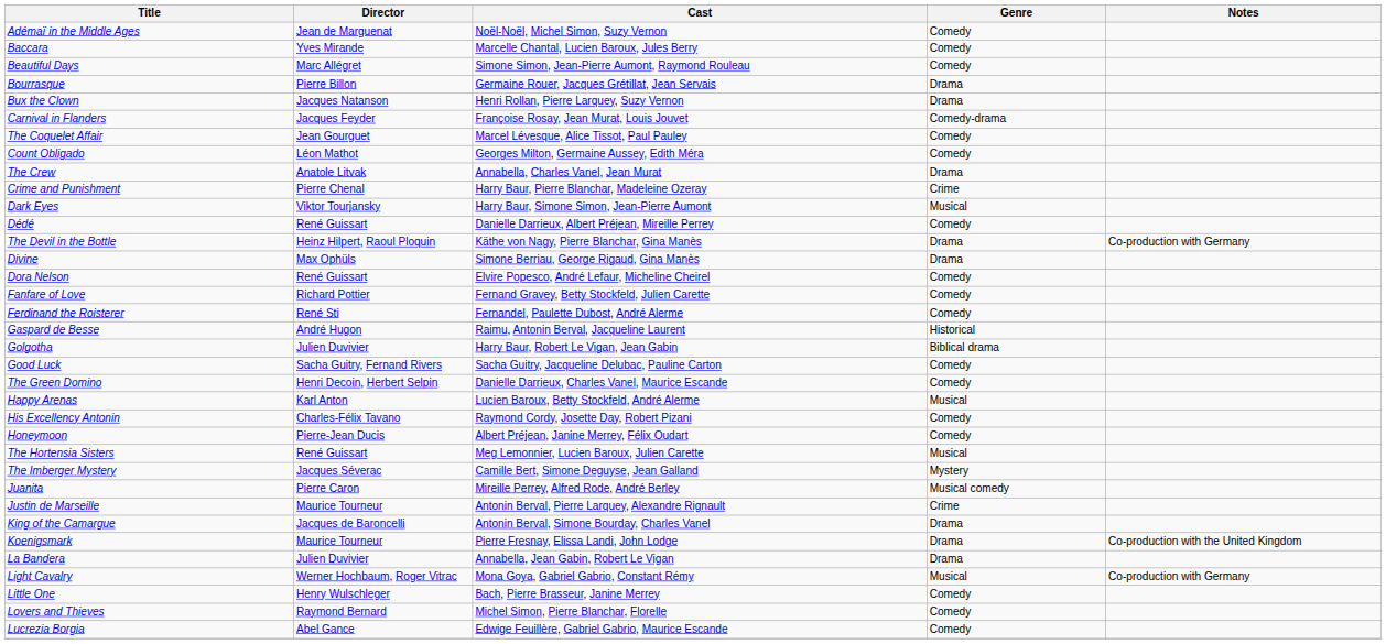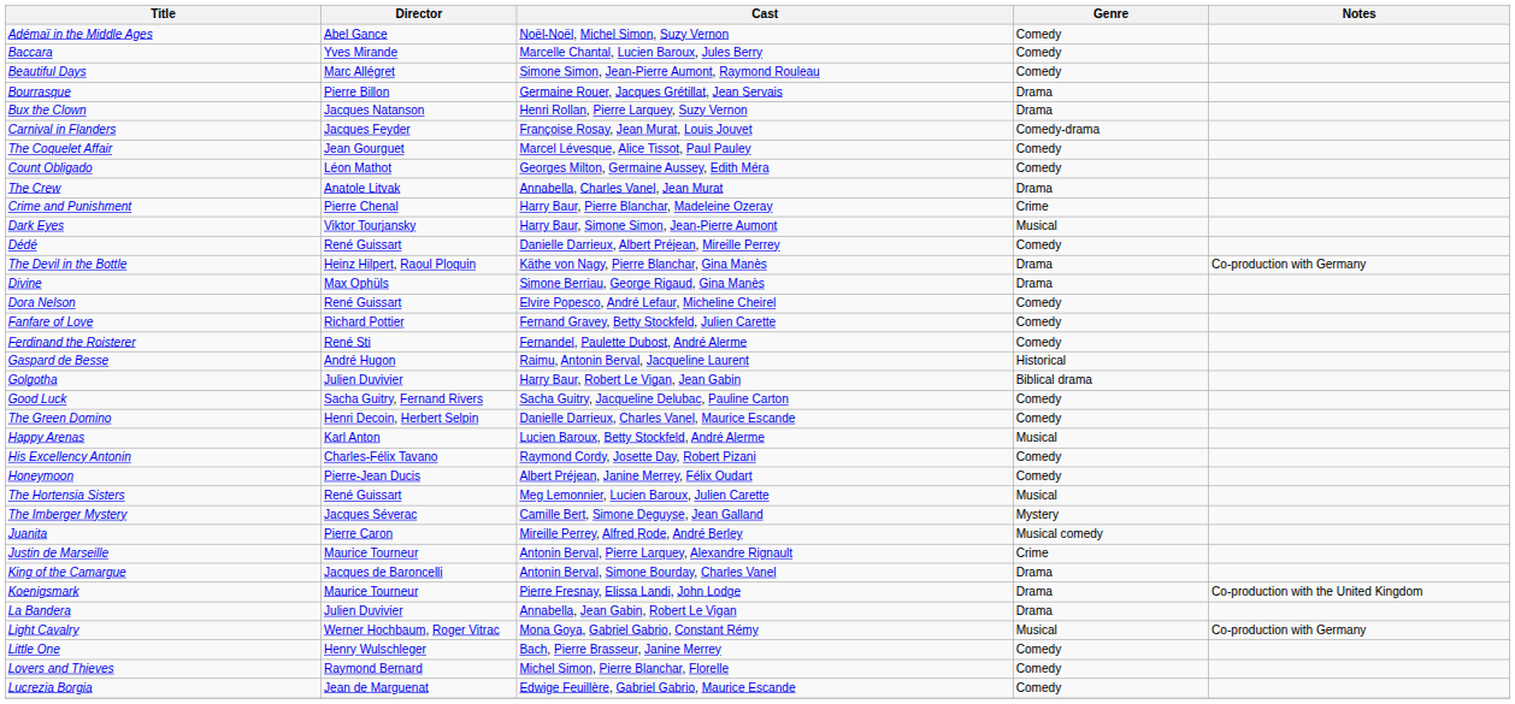 <table class="wikitable" style="width:100%;">
 <tr>
 <th style="width:21%;">Title</th>
 <th style="width:13%;">Director</th>
 <th style="width:33%;">Cast</th>
 <th style="width:13%;">Genre</th>
 <th style="width:20%;">Notes</th>
 </tr>
 <tr>
 <td><em><a href='#'>Adémaï in the Middle Ages</a></em></td>
-<td><a href='#'>Jean de Marguenat</a></td>
+<td><a href='#'>Abel Gance</a></td>
 <td><a href='#'>Noël-Noël</a>, <a href='#'>Michel Simon</a>, <a href='#'>Suzy Vernon</a></td>
 <td>Comedy</td>
 <td></td>
 </tr>
 <tr>
 <td><em><a href='#'>Baccara</a></em></td>
 <td><a href='#'>Yves Mirande</a></td>
 <td><a href='#'>Marcelle Chantal</a>, <a href='#'>Lucien Baroux</a>, <a href='#'>Jules Berry</a></td>
 <td>Comedy</td>
 <td></td>
 </tr>
 <tr>
 <td><em><a href='#'>Beautiful Days</a></em></td>
 <td><a href='#'>Marc Allégret</a></td>
 <td><a href='#'>Simone Simon</a>, <a href='#'>Jean-Pierre Aumont</a>, <a href='#'>Raymond Rouleau</a></td>
 <td>Comedy</td>
 <td></td>
 </tr>
 <tr>
 <td><em><a href='#'>Bourrasque</a></em></td>
 <td><a href='#'>Pierre Billon</a></td>
 <td><a href='#'>Germaine Rouer</a>, <a href='#'>Jacques Grétillat</a>, <a href='#'>Jean Servais</a></td>
 <td>Drama</td>
 <td></td>
 </tr>
 <tr>
 <td><em><a href='#'>Bux the Clown</a></em></td>
 <td><a href='#'>Jacques Natanson</a></td>
 <td><a href='#'>Henri Rollan</a>, <a href='#'>Pierre Larquey</a>, <a href='#'>Suzy Vernon</a></td>
 <td>Drama</td>
 <td></td>
 </tr>
 <tr>
 <td><em><a href='#'>Carnival in Flanders</a></em></td>
 <td><a href='#'>Jacques Feyder</a></td>
 <td><a href='#'>Françoise Rosay</a>, <a href='#'>Jean Murat</a>, <a href='#'>Louis Jouvet</a></td>
 <td>Comedy-drama</td>
 <td></td>
 </tr>
 <tr>
 <td><em><a href='#'>The Coquelet Affair</a></em></td>
 <td><a href='#'>Jean Gourguet</a></td>
 <td><a href='#'>Marcel Lévesque</a>, <a href='#'>Alice Tissot</a>, <a href='#'>Paul Pauley</a></td>
 <td>Comedy</td>
 <td></td>
 </tr>
 <tr>
 <td><em><a href='#'>Count Obligado</a></em></td>
 <td><a href='#'>Léon Mathot</a></td>
 <td><a href='#'>Georges Milton</a>, <a href='#'>Germaine Aussey</a>, <a href='#'>Edith Méra</a></td>
 <td>Comedy</td>
 <td></td>
 </tr>
 <tr>
 <td><em><a href='#'>The Crew</a></em></td>
 <td><a href='#'>Anatole Litvak</a></td>
 <td><a href='#'>Annabella</a>, <a href='#'>Charles Vanel</a>, <a href='#'>Jean Murat</a></td>
 <td>Drama</td>
 <td></td>
 </tr>
 <tr>
 <td><em><a href='#'>Crime and Punishment</a></em></td>
 <td><a href='#'>Pierre Chenal</a></td>
 <td><a href='#'>Harry Baur</a>, <a href='#'>Pierre Blanchar</a>, <a href='#'>Madeleine Ozeray</a></td>
 <td>Crime</td>
 <td></td>
 </tr>
 <tr>
 <td><em><a href='#'>Dark Eyes</a></em></td>
 <td><a href='#'>Viktor Tourjansky</a></td>
 <td><a href='#'>Harry Baur</a>, <a href='#'>Simone Simon</a>, <a href='#'>Jean-Pierre Aumont</a></td>
 <td>Musical</td>
 <td></td>
 </tr>
 <tr>
 <td><em><a href='#'>Dédé</a></em></td>
 <td><a href='#'>René Guissart</a></td>
 <td><a href='#'>Danielle Darrieux</a>, <a href='#'>Albert Préjean</a>, <a href='#'>Mireille Perrey</a></td>
 <td>Comedy</td>
 <td></td>
 </tr>
 <tr>
 <td><em><a href='#'>The Devil in the Bottle</a></em></td>
 <td><a href='#'>Heinz Hilpert</a>, <a href='#'>Raoul Ploquin</a></td>
 <td><a href='#'>Käthe von Nagy</a>, <a href='#'>Pierre Blanchar</a>, <a href='#'>Gina Manès</a></td>
 <td>Drama</td>
 <td>Co-production with Germany</td>
 </tr>
 <tr>
 <td><em><a href='#'>Divine</a></em></td>
 <td><a href='#'>Max Ophüls</a></td>
 <td><a href='#'>Simone Berriau</a>, <a href='#'>George Rigaud</a>, <a href='#'>Gina Manès</a></td>
 <td>Drama</td>
 <td></td>
 </tr>
 <tr>
 <td><em><a href='#'>Dora Nelson</a></em></td>
 <td><a href='#'>René Guissart</a></td>
 <td><a href='#'>Elvire Popesco</a>, <a href='#'>André Lefaur</a>, <a href='#'>Micheline Cheirel</a></td>
 <td>Comedy</td>
 <td></td>
 </tr>
 <tr>
 <td><em><a href='#'>Fanfare of Love</a></em></td>
 <td><a href='#'>Richard Pottier</a></td>
 <td><a href='#'>Fernand Gravey</a>, <a href='#'>Betty Stockfeld</a>, <a href='#'>Julien Carette</a></td>
 <td>Comedy</td>
 <td></td>
 </tr>
 <tr>
 <td><em><a href='#'>Ferdinand the Roisterer</a></em></td>
 <td><a href='#'>René Sti</a></td>
 <td><a href='#'>Fernandel</a>, <a href='#'>Paulette Dubost</a>, <a href='#'>André Alerme</a></td>
 <td>Comedy</td>
 <td></td>
 </tr>
 <tr>
 <td><em><a href='#'>Gaspard de Besse</a></em></td>
 <td><a href='#'>André Hugon</a></td>
 <td><a href='#'>Raimu</a>, <a href='#'>Antonin Berval</a>, <a href='#'>Jacqueline Laurent</a></td>
 <td>Historical</td>
 <td></td>
 </tr>
 <tr>
 <td><em><a href='#'>Golgotha</a></em></td>
 <td><a href='#'>Julien Duvivier</a></td>
 <td><a href='#'>Harry Baur</a>, <a href='#'>Robert Le Vigan</a>, <a href='#'>Jean Gabin</a></td>
 <td>Biblical drama</td>
 <td></td>
 </tr>
 <tr>
 <td><em><a href='#'>Good Luck</a></em></td>
 <td><a href='#'>Sacha Guitry</a>, <a href='#'>Fernand Rivers</a></td>
 <td><a href='#'>Sacha Guitry</a>, <a href='#'>Jacqueline Delubac</a>, <a href='#'>Pauline Carton</a></td>
 <td>Comedy</td>
 <td></td>
 </tr>
 <tr>
 <td><em><a href='#'>The Green Domino</a></em></td>
 <td><a href='#'>Henri Decoin</a>, <a href='#'>Herbert Selpin</a></td>
 <td><a href='#'>Danielle Darrieux</a>, <a href='#'>Charles Vanel</a>, <a href='#'>Maurice Escande</a></td>
 <td>Comedy</td>
 <td></td>
 </tr>
 <tr>
 <td><em><a href='#'>Happy Arenas</a></em></td>
 <td><a href='#'>Karl Anton</a></td>
 <td><a href='#'>Lucien Baroux</a>, <a href='#'>Betty Stockfeld</a>, <a href='#'>André Alerme</a></td>
 <td>Musical</td>
 <td></td>
 </tr>
 <tr>
 <td><em><a href='#'>His Excellency Antonin</a></em></td>
 <td><a href='#'>Charles-Félix Tavano</a></td>
 <td><a href='#'>Raymond Cordy</a>, <a href='#'>Josette Day</a>, <a href='#'>Robert Pizani</a></td>
 <td>Comedy</td>
 <td></td>
 </tr>
 <tr>
 <td><em><a href='#'>Honeymoon</a></em></td>
 <td><a href='#'>Pierre-Jean Ducis</a></td>
 <td><a href='#'>Albert Préjean</a>, <a href='#'>Janine Merrey</a>, <a href='#'>Félix Oudart</a></td>
 <td>Comedy</td>
 <td></td>
 </tr>
 <tr>
 <td><em><a href='#'>The Hortensia Sisters</a></em></td>
 <td><a href='#'>René Guissart</a></td>
 <td><a href='#'>Meg Lemonnier</a>, <a href='#'>Lucien Baroux</a>, <a href='#'>Julien Carette</a></td>
 <td>Musical</td>
 <td></td>
 </tr>
 <tr>
 <td><em><a href='#'>The Imberger Mystery</a></em></td>
 <td><a href='#'>Jacques Séverac</a></td>
 <td><a href='#'>Camille Bert</a>, <a href='#'>Simone Deguyse</a>, <a href='#'>Jean Galland</a></td>
 <td>Mystery</td>
 <td></td>
 </tr>
 <tr>
 <td><em><a href='#'>Juanita</a></em></td>
 <td><a href='#'>Pierre Caron</a></td>
 <td><a href='#'>Mireille Perrey</a>, <a href='#'>Alfred Rode</a>, <a href='#'>André Berley</a></td>
 <td>Musical comedy</td>
 <td></td>
 </tr>
 <tr>
 <td><em><a href='#'>Justin de Marseille</a></em></td>
 <td><a href='#'>Maurice Tourneur</a></td>
 <td><a href='#'>Antonin Berval</a>, <a href='#'>Pierre Larquey</a>, <a href='#'>Alexandre Rignault</a></td>
 <td>Crime</td>
 <td></td>
 </tr>
 <tr>
 <td><em><a href='#'>King of the Camargue</a></em></td>
 <td><a href='#'>Jacques de Baroncelli</a></td>
 <td><a href='#'>Antonin Berval</a>, <a href='#'>Simone Bourday</a>, <a href='#'>Charles Vanel</a></td>
 <td>Drama</td>
 <td></td>
 </tr>
 <tr>
 <td><em><a href='#'>Koenigsmark</a></em></td>
 <td><a href='#'>Maurice Tourneur</a></td>
 <td><a href='#'>Pierre Fresnay</a>, <a href='#'>Elissa Landi</a>, <a href='#'>John Lodge</a></td>
 <td>Drama</td>
 <td>Co-production with the United Kingdom</td>
 </tr>
 <tr>
 <td><em><a href='#'>La Bandera</a></em></td>
 <td><a href='#'>Julien Duvivier</a></td>
 <td><a href='#'>Annabella</a>, <a href='#'>Jean Gabin</a>, <a href='#'>Robert Le Vigan</a></td>
 <td>Drama</td>
 <td></td>
 </tr>
 <tr>
 <td><em><a href='#'>Light Cavalry</a></em></td>
 <td><a href='#'>Werner Hochbaum</a>, <a href='#'>Roger Vitrac</a></td>
 <td><a href='#'>Mona Goya</a>, <a href='#'>Gabriel Gabrio</a>, <a href='#'>Constant Rémy</a></td>
 <td>Musical</td>
 <td>Co-production with Germany</td>
 </tr>
 <tr>
 <td><em><a href='#'>Little One</a></em></td>
 <td><a href='#'>Henry Wulschleger</a></td>
 <td><a href='#'>Bach</a>, <a href='#'>Pierre Brasseur</a>, <a href='#'>Janine Merrey</a></td>
 <td>Comedy</td>
 <td></td>
 </tr>
 <tr>
 <td><em><a href='#'>Lovers and Thieves</a></em></td>
 <td><a href='#'>Raymond Bernard</a></td>
 <td><a href='#'>Michel Simon</a>, <a href='#'>Pierre Blanchar</a>, <a href='#'>Florelle</a></td>
 <td>Comedy</td>
 <td></td>
 </tr>
 <tr>
 <td><em><a href='#'>Lucrezia Borgia</a></em></td>
-<td><a href='#'>Abel Gance</a></td>
+<td><a href='#'>Jean de Marguenat</a></td>
 <td><a href='#'>Edwige Feuillère</a>, <a href='#'>Gabriel Gabrio</a>, <a href='#'>Maurice Escande</a></td>
 <td>Comedy</td>
 <td></td>
 </tr>
 <tr>
 </tr>
 </table>
